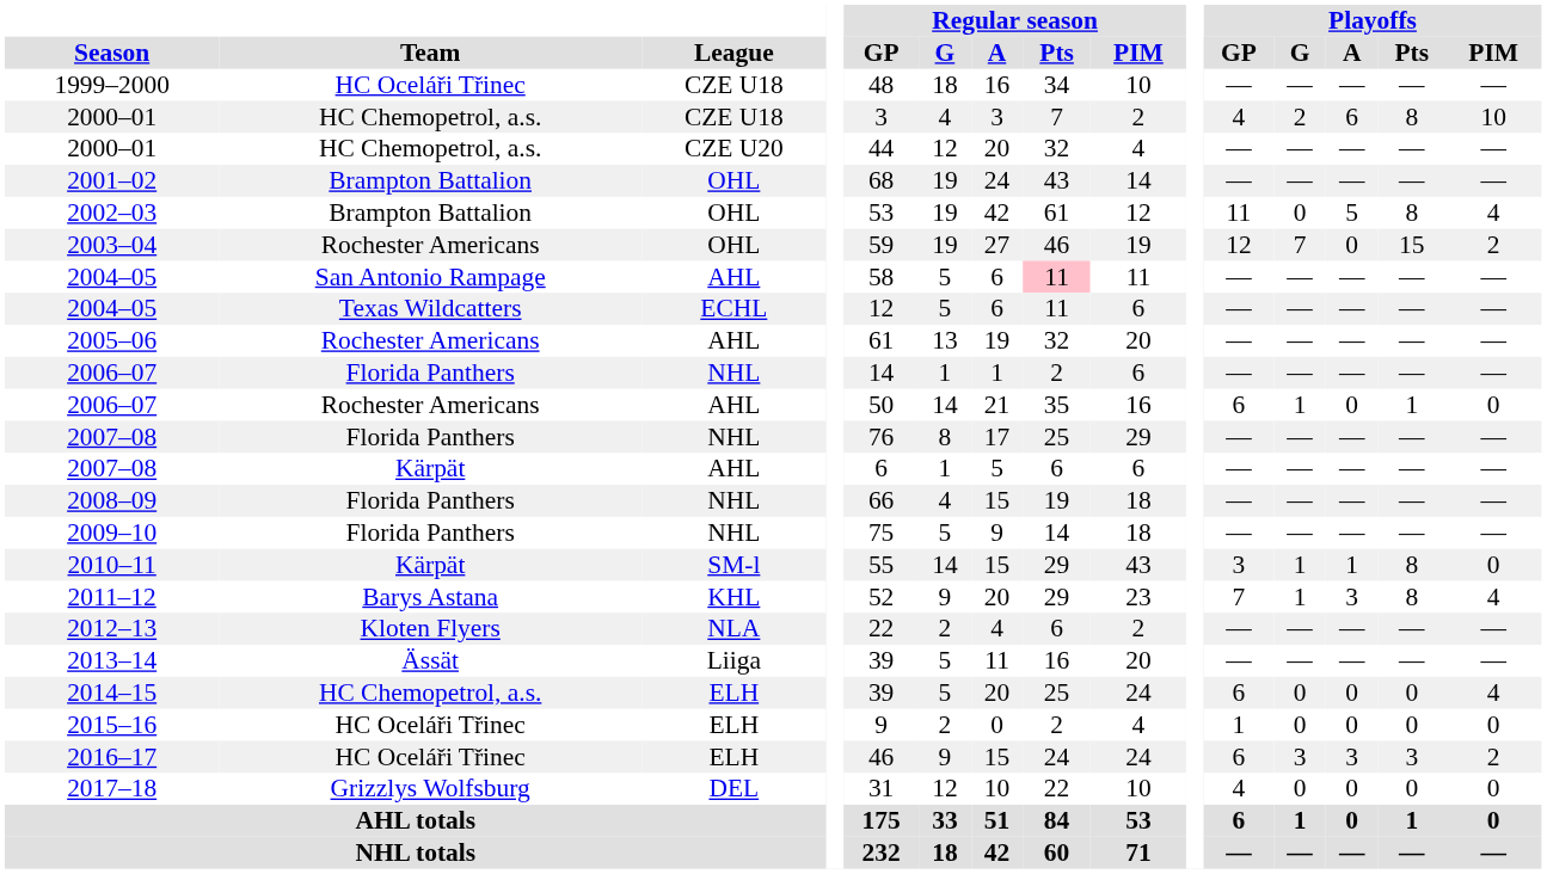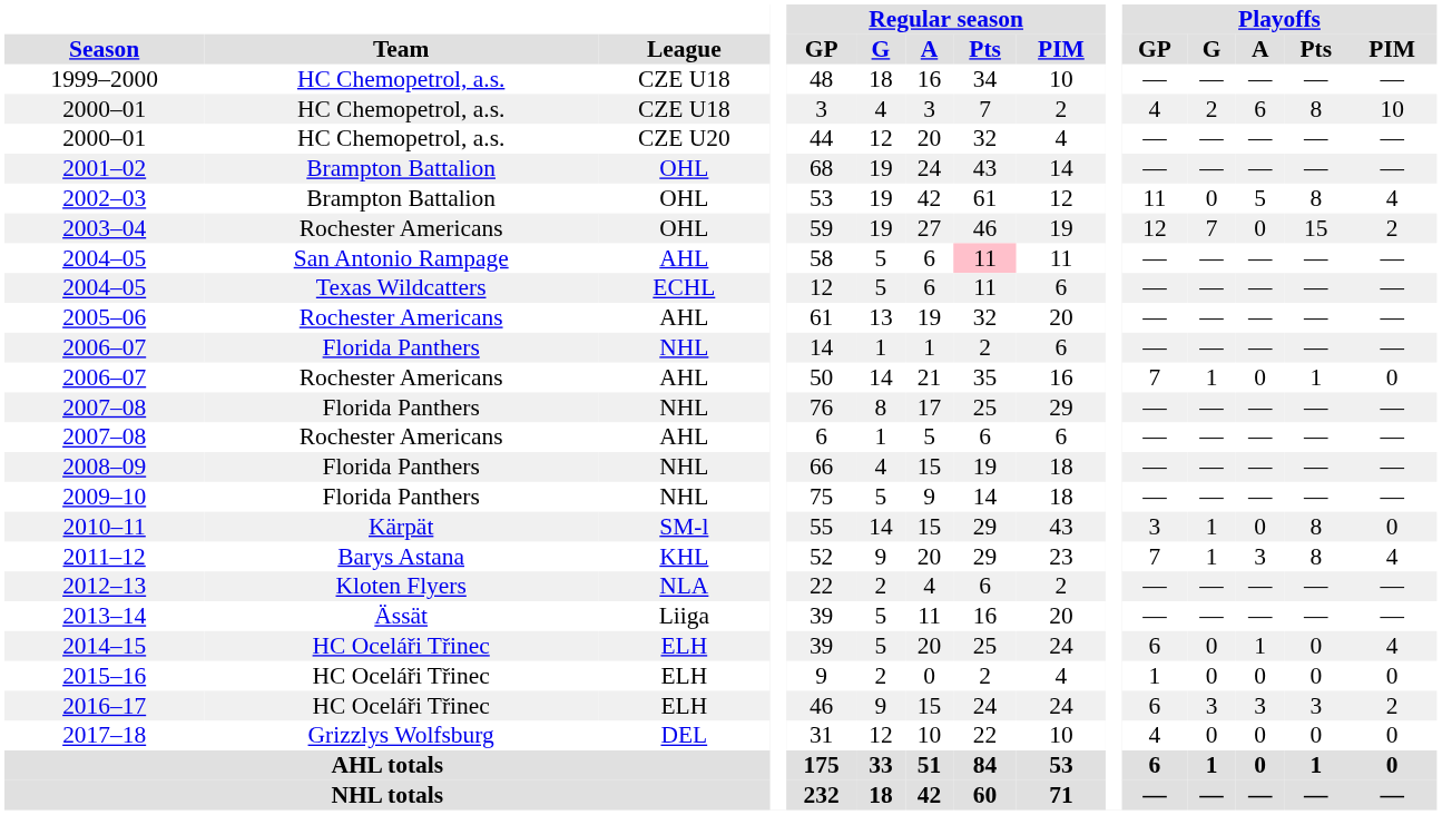 <table border="0" cellpadding="1" cellspacing="0" style="text-align:center; width:60em">
 <tr bgcolor="#e0e0e0">
 <th colspan="3" bgcolor="#ffffff"> </th>
 <th rowspan="99" bgcolor="#ffffff"> </th>
 <th colspan="5"><a href='#'>Regular season</a></th>
 <th rowspan="99" bgcolor="#ffffff"> </th>
 <th colspan="5"><a href='#'>Playoffs</a></th>
 </tr>
 <tr bgcolor="#e0e0e0">
 <th><a href='#'>Season</a></th>
 <th>Team</th>
 <th>League</th>
 <th>GP</th>
 <th><a href='#'>G</a></th>
 <th><a href='#'>A</a></th>
 <th><a href='#'>Pts</a></th>
 <th><a href='#'>PIM</a></th>
 <th>GP</th>
 <th>G</th>
 <th>A</th>
 <th>Pts</th>
 <th>PIM</th>
 </tr>
 <tr>
 <td>1999–2000</td>
-<td><a href='#'>HC Oceláři Třinec</a></td>
+<td><a href='#'>HC Chemopetrol, a.s.</a></td>
 <td>CZE U18</td>
 <td>48</td>
 <td>18</td>
 <td>16</td>
 <td>34</td>
 <td>10</td>
 <td>—</td>
 <td>—</td>
 <td>—</td>
 <td>—</td>
 <td>—</td>
 </tr>
 <tr bgcolor="#f0f0f0">
 <td>2000–01</td>
 <td>HC Chemopetrol, a.s.</td>
 <td>CZE U18</td>
 <td>3</td>
 <td>4</td>
 <td>3</td>
 <td>7</td>
 <td>2</td>
 <td>4</td>
 <td>2</td>
 <td>6</td>
 <td>8</td>
 <td>10</td>
 </tr>
 <tr>
 <td>2000–01</td>
 <td>HC Chemopetrol, a.s.</td>
 <td>CZE U20</td>
 <td>44</td>
 <td>12</td>
 <td>20</td>
 <td>32</td>
 <td>4</td>
 <td>—</td>
 <td>—</td>
 <td>—</td>
 <td>—</td>
 <td>—</td>
 </tr>
 <tr bgcolor="#f0f0f0">
 <td><a href='#'>2001–02</a></td>
 <td><a href='#'>Brampton Battalion</a></td>
 <td><a href='#'>OHL</a></td>
 <td>68</td>
 <td>19</td>
 <td>24</td>
 <td>43</td>
 <td>14</td>
 <td>—</td>
 <td>—</td>
 <td>—</td>
 <td>—</td>
 <td>—</td>
 </tr>
 <tr>
 <td><a href='#'>2002–03</a></td>
 <td>Brampton Battalion</td>
 <td>OHL</td>
 <td>53</td>
 <td>19</td>
 <td>42</td>
 <td>61</td>
 <td>12</td>
 <td>11</td>
 <td>0</td>
 <td>5</td>
 <td>8</td>
 <td>4</td>
 </tr>
 <tr bgcolor="#f0f0f0">
 <td><a href='#'>2003–04</a></td>
 <td>Rochester Americans</td>
 <td>OHL</td>
 <td>59</td>
 <td>19</td>
 <td>27</td>
 <td>46</td>
 <td>19</td>
 <td>12</td>
 <td>7</td>
 <td>0</td>
 <td>15</td>
 <td>2</td>
 </tr>
 <tr>
 <td><a href='#'>2004–05</a></td>
 <td><a href='#'>San Antonio Rampage</a></td>
 <td><a href='#'>AHL</a></td>
 <td>58</td>
 <td>5</td>
 <td>6</td>
 <td style="background: pink;">11</td>
 <td>11</td>
 <td>—</td>
 <td>—</td>
 <td>—</td>
 <td>—</td>
 <td>—</td>
 </tr>
 <tr bgcolor="#f0f0f0">
 <td><a href='#'>2004–05</a></td>
 <td><a href='#'>Texas Wildcatters</a></td>
 <td><a href='#'>ECHL</a></td>
 <td>12</td>
 <td>5</td>
 <td>6</td>
 <td>11</td>
 <td>6</td>
 <td>—</td>
 <td>—</td>
 <td>—</td>
 <td>—</td>
 <td>—</td>
 </tr>
 <tr>
 <td><a href='#'>2005–06</a></td>
 <td><a href='#'>Rochester Americans</a></td>
 <td>AHL</td>
 <td>61</td>
 <td>13</td>
 <td>19</td>
 <td>32</td>
 <td>20</td>
 <td>—</td>
 <td>—</td>
 <td>—</td>
 <td>—</td>
 <td>—</td>
 </tr>
 <tr bgcolor="#f0f0f0">
 <td><a href='#'>2006–07</a></td>
 <td><a href='#'>Florida Panthers</a></td>
 <td><a href='#'>NHL</a></td>
 <td>14</td>
 <td>1</td>
 <td>1</td>
 <td>2</td>
 <td>6</td>
 <td>—</td>
 <td>—</td>
 <td>—</td>
 <td>—</td>
 <td>—</td>
 </tr>
 <tr>
 <td><a href='#'>2006–07</a></td>
 <td>Rochester Americans</td>
 <td>AHL</td>
 <td>50</td>
 <td>14</td>
 <td>21</td>
 <td>35</td>
 <td>16</td>
-<td>6</td>
+<td>7</td>
 <td>1</td>
 <td>0</td>
 <td>1</td>
 <td>0</td>
 </tr>
 <tr bgcolor="#f0f0f0">
 <td><a href='#'>2007–08</a></td>
 <td>Florida Panthers</td>
 <td>NHL</td>
 <td>76</td>
 <td>8</td>
 <td>17</td>
 <td>25</td>
 <td>29</td>
 <td>—</td>
 <td>—</td>
 <td>—</td>
 <td>—</td>
 <td>—</td>
 </tr>
 <tr>
 <td><a href='#'>2007–08</a></td>
-<td><a href='#'>Kärpät</a></td>
+<td>Rochester Americans</td>
 <td>AHL</td>
 <td>6</td>
 <td>1</td>
 <td>5</td>
 <td>6</td>
 <td>6</td>
 <td>—</td>
 <td>—</td>
 <td>—</td>
 <td>—</td>
 <td>—</td>
 </tr>
 <tr bgcolor="#f0f0f0">
 <td><a href='#'>2008–09</a></td>
 <td>Florida Panthers</td>
 <td>NHL</td>
 <td>66</td>
 <td>4</td>
 <td>15</td>
 <td>19</td>
 <td>18</td>
 <td>—</td>
 <td>—</td>
 <td>—</td>
 <td>—</td>
 <td>—</td>
 </tr>
 <tr>
 <td><a href='#'>2009–10</a></td>
 <td>Florida Panthers</td>
 <td>NHL</td>
 <td>75</td>
 <td>5</td>
 <td>9</td>
 <td>14</td>
 <td>18</td>
 <td>—</td>
 <td>—</td>
 <td>—</td>
 <td>—</td>
 <td>—</td>
 </tr>
 <tr bgcolor="#f0f0f0">
 <td><a href='#'>2010–11</a></td>
 <td><a href='#'>Kärpät</a></td>
 <td><a href='#'>SM-l</a></td>
 <td>55</td>
 <td>14</td>
 <td>15</td>
 <td>29</td>
 <td>43</td>
 <td>3</td>
 <td>1</td>
-<td>1</td>
+<td>0</td>
 <td>8</td>
 <td>0</td>
 </tr>
 <tr>
 <td><a href='#'>2011–12</a></td>
 <td><a href='#'>Barys Astana</a></td>
 <td><a href='#'>KHL</a></td>
 <td>52</td>
 <td>9</td>
 <td>20</td>
 <td>29</td>
 <td>23</td>
 <td>7</td>
 <td>1</td>
 <td>3</td>
 <td>8</td>
 <td>4</td>
 </tr>
 <tr bgcolor="#f0f0f0">
 <td><a href='#'>2012–13</a></td>
 <td><a href='#'>Kloten Flyers</a></td>
 <td><a href='#'>NLA</a></td>
 <td>22</td>
 <td>2</td>
 <td>4</td>
 <td>6</td>
 <td>2</td>
 <td>—</td>
 <td>—</td>
 <td>—</td>
 <td>—</td>
 <td>—</td>
 </tr>
 <tr>
 <td><a href='#'>2013–14</a></td>
 <td><a href='#'>Ässät</a></td>
 <td>Liiga</td>
 <td>39</td>
 <td>5</td>
 <td>11</td>
 <td>16</td>
 <td>20</td>
 <td>—</td>
 <td>—</td>
 <td>—</td>
 <td>—</td>
 <td>—</td>
 </tr>
 <tr bgcolor="#f0f0f0">
 <td><a href='#'>2014–15</a></td>
-<td><a href='#'>HC Chemopetrol, a.s.</a></td>
+<td><a href='#'>HC Oceláři Třinec</a></td>
 <td><a href='#'>ELH</a></td>
 <td>39</td>
 <td>5</td>
 <td>20</td>
 <td>25</td>
 <td>24</td>
 <td>6</td>
 <td>0</td>
-<td>0</td>
+<td>1</td>
 <td>0</td>
 <td>4</td>
 </tr>
 <tr>
 <td><a href='#'>2015–16</a></td>
 <td>HC Oceláři Třinec</td>
 <td>ELH</td>
 <td>9</td>
 <td>2</td>
 <td>0</td>
 <td>2</td>
 <td>4</td>
 <td>1</td>
 <td>0</td>
 <td>0</td>
 <td>0</td>
 <td>0</td>
 </tr>
 <tr bgcolor="#f0f0f0">
 <td><a href='#'>2016–17</a></td>
 <td>HC Oceláři Třinec</td>
 <td>ELH</td>
 <td>46</td>
 <td>9</td>
 <td>15</td>
 <td>24</td>
 <td>24</td>
 <td>6</td>
 <td>3</td>
 <td>3</td>
 <td>3</td>
 <td>2</td>
 </tr>
 <tr>
 <td><a href='#'>2017–18</a></td>
 <td><a href='#'>Grizzlys Wolfsburg</a></td>
 <td><a href='#'>DEL</a></td>
 <td>31</td>
 <td>12</td>
 <td>10</td>
 <td>22</td>
 <td>10</td>
 <td>4</td>
 <td>0</td>
 <td>0</td>
 <td>0</td>
 <td>0</td>
 </tr>
 <tr bgcolor="#e0e0e0">
 <th colspan="3">AHL totals</th>
 <th>175</th>
 <th>33</th>
 <th>51</th>
 <th>84</th>
 <th>53</th>
 <th>6</th>
 <th>1</th>
 <th>0</th>
 <th>1</th>
 <th>0</th>
 </tr>
 <tr bgcolor="#e0e0e0">
 <th colspan="3">NHL totals</th>
 <th>232</th>
 <th>18</th>
 <th>42</th>
 <th>60</th>
 <th>71</th>
 <th>—</th>
 <th>—</th>
 <th>—</th>
 <th>—</th>
 <th>—</th>
 </tr>
 </table>
